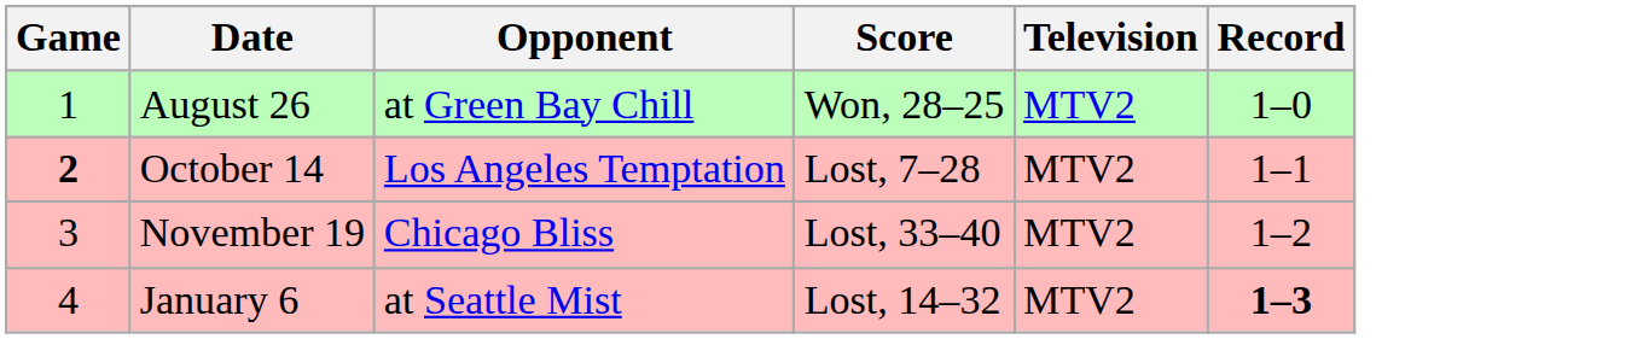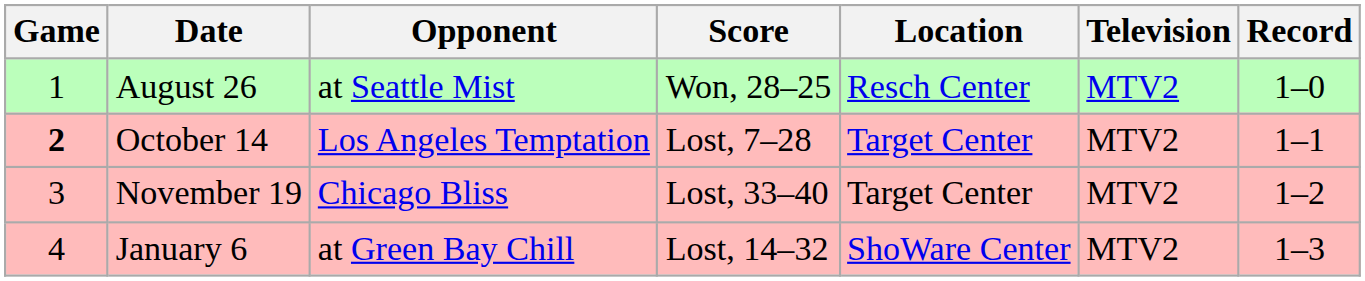 <table class="wikitable">
 <tr>
 <th>Game</th>
 <th>Date</th>
 <th>Opponent</th>
 <th>Score</th>
+<th>Location</th>
 <th>Television</th>
 <th>Record</th>
 </tr>
 <tr bgcolor="bbffbb">
 <td align=center>1</td>
 <td>August 26</td>
-<td>at <a href='#'>Green Bay Chill</a></td>
+<td>at <a href='#'>Seattle Mist</a></td>
 <td>Won, 28–25</td>
+<td><a href='#'>Resch Center</a></td>
 <td><a href='#'>MTV2</a></td>
 <td align=center>1–0</td>
 </tr>
 <tr bgcolor="ffbbbb">
 <td align=center><strong>2</strong></td>
 <td>October 14</td>
 <td><a href='#'>Los Angeles Temptation</a></td>
 <td>Lost, 7–28</td>
+<td><a href='#'>Target Center</a></td>
 <td>MTV2</td>
 <td align=center>1–1</td>
 </tr>
 <tr bgcolor="ffbbbb">
 <td align=center>3</td>
 <td>November 19</td>
 <td><a href='#'>Chicago Bliss</a></td>
 <td>Lost, 33–40</td>
+<td>Target Center</td>
 <td>MTV2</td>
 <td align=center>1–2</td>
 </tr>
 <tr bgcolor="ffbbbb">
 <td align=center>4</td>
 <td>January 6</td>
-<td>at <a href='#'>Seattle Mist</a></td>
+<td>at <a href='#'>Green Bay Chill</a></td>
 <td>Lost, 14–32</td>
+<td><a href='#'>ShoWare Center</a></td>
 <td>MTV2</td>
-<td align=center><strong>1–3</strong></td>
+<td align=center>1–3</td>
 </tr>
 </table>
